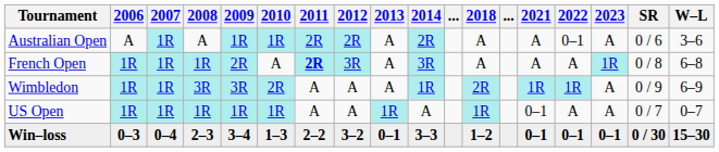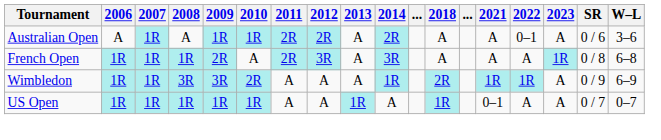 <table class=wikitable style=text-align:center;>
 <tr>
 <th>Tournament</th>
 <th><a href='#'>2006</a></th>
 <th><a href='#'>2007</a></th>
 <th><a href='#'>2008</a></th>
 <th><a href='#'>2009</a></th>
 <th><a href='#'>2010</a></th>
 <th width=35><a href='#'>2011</a></th>
 <th><a href='#'>2012</a></th>
 <th><a href='#'>2013</a></th>
 <th><a href='#'>2014</a></th>
 <th>...</th>
 <th><a href='#'>2018</a></th>
 <th>...</th>
 <th><a href='#'>2021</a></th>
 <th><a href='#'>2022</a></th>
 <th><a href='#'>2023</a></th>
 <th>SR</th>
 <th>W–L</th>
 </tr>
 <tr>
 <td align=left><a href='#'>Australian Open</a></td>
 <td>A</td>
 <td bgcolor=afeeee><a href='#'>1R</a></td>
 <td>A</td>
 <td bgcolor=afeeee><a href='#'>1R</a></td>
 <td bgcolor=afeeee><a href='#'>1R</a></td>
 <td bgcolor=afeeee><a href='#'>2R</a></td>
 <td bgcolor=afeeee><a href='#'>2R</a></td>
 <td>A</td>
 <td bgcolor=afeeee><a href='#'>2R</a></td>
 <td></td>
 <td>A</td>
 <td></td>
 <td>A</td>
 <td>0–1</td>
 <td>A</td>
 <td>0 / 6</td>
 <td>3–6</td>
 </tr>
 <tr>
 <td align=left><a href='#'>French Open</a></td>
 <td bgcolor=afeeee><a href='#'>1R</a></td>
 <td bgcolor=afeeee><a href='#'>1R</a></td>
 <td bgcolor=afeeee><a href='#'>1R</a></td>
 <td bgcolor=afeeee><a href='#'>2R</a></td>
 <td>A</td>
-<td bgcolor=afeeee><strong><a href='#'>2R</a></strong></td>
+<td bgcolor=afeeee><a href='#'>2R</a></td>
 <td bgcolor=afeeee><a href='#'>3R</a></td>
 <td>A</td>
 <td bgcolor=afeeee><a href='#'>3R</a></td>
 <td></td>
 <td>A</td>
 <td></td>
 <td>A</td>
 <td>A</td>
 <td bgcolor=afeeee><a href='#'>1R</a></td>
 <td>0 / 8</td>
 <td>6–8</td>
 </tr>
 <tr>
 <td align=left><a href='#'>Wimbledon</a></td>
 <td bgcolor=afeeee><a href='#'>1R</a></td>
 <td bgcolor=afeeee><a href='#'>1R</a></td>
 <td bgcolor=afeeee><a href='#'>3R</a></td>
 <td bgcolor=afeeee><a href='#'>3R</a></td>
 <td bgcolor=afeeee><a href='#'>2R</a></td>
 <td>A</td>
 <td>A</td>
 <td>A</td>
 <td bgcolor=afeeee><a href='#'>1R</a></td>
 <td></td>
 <td bgcolor=afeeee><a href='#'>2R</a></td>
 <td></td>
 <td bgcolor=afeeee><a href='#'>1R</a></td>
 <td bgcolor=afeeee><a href='#'>1R</a></td>
 <td>A</td>
 <td>0 / 9</td>
 <td>6–9</td>
 </tr>
 <tr>
 <td align=left><a href='#'>US Open</a></td>
 <td bgcolor=afeeee><a href='#'>1R</a></td>
 <td bgcolor=afeeee><a href='#'>1R</a></td>
 <td bgcolor=afeeee><a href='#'>1R</a></td>
 <td bgcolor=afeeee><a href='#'>1R</a></td>
 <td bgcolor=afeeee><a href='#'>1R</a></td>
 <td>A</td>
 <td>A</td>
 <td bgcolor=afeeee><a href='#'>1R</a></td>
 <td>A</td>
 <td></td>
 <td bgcolor=afeeee><a href='#'>1R</a></td>
 <td></td>
 <td>0–1</td>
 <td>A</td>
 <td>A</td>
 <td>0 / 7</td>
 <td>0–7</td>
 </tr>
-<tr style="background:#efefef; font-weight:bold;">
-<td style="text-align:left;">Win–loss</td>
-<td>0–3</td>
-<td>0–4</td>
-<td>2–3</td>
-<td>3–4</td>
-<td>1–3</td>
-<td>2–2</td>
-<td>3–2</td>
-<td>0–1</td>
-<td>3–3</td>
-<td></td>
-<td>1–2</td>
-<td></td>
-<td>0–1</td>
-<td>0–1</td>
-<td>0–1</td>
-<td>0 / 30</td>
-<td>15–30</td>
-</tr>
 </table>
